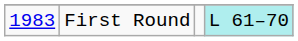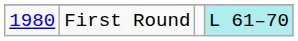 <table class="wikitable" style="text-align:center">
 <tr>
 </tr>
 <tr>
-<td><a href='#'>1983</a></td>
+<td><a href='#'>1980</a></td>
 <td>First Round</td>
 <td></td>
 <td style="background: paleturquoise;">L 61–70</td>
 </tr>
 </table>
